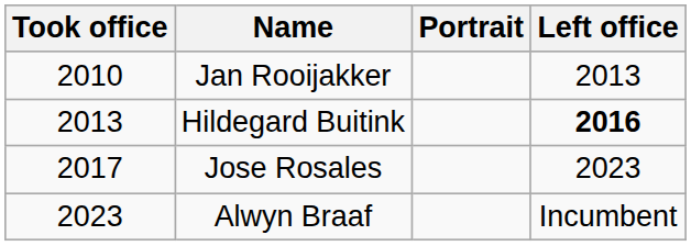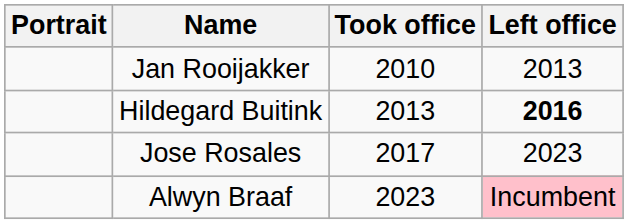 <table class="wikitable sortable" style="text-align: center;">
 <tr>
+<th>Portrait</th>
+<th>Name</th>
 <th>Took office</th>
-<th>Name</th>
-<th>Portrait</th>
 <th>Left office</th>
 </tr>
 <tr>
+<td></td>
+<td>Jan Rooijakker</td>
 <td>2010</td>
-<td>Jan Rooijakker</td>
-<td></td>
 <td>2013</td>
 </tr>
 <tr>
+<td></td>
+<td>Hildegard Buitink</td>
 <td>2013</td>
-<td>Hildegard Buitink</td>
-<td></td>
 <td><strong>2016</strong></td>
 </tr>
 <tr>
+<td></td>
+<td>Jose Rosales</td>
 <td>2017</td>
-<td>Jose Rosales</td>
-<td></td>
 <td>2023</td>
 </tr>
 <tr>
+<td></td>
+<td>Alwyn Braaf</td>
 <td>2023</td>
-<td>Alwyn Braaf</td>
-<td></td>
-<td>Incumbent</td>
+<td style="background: pink;">Incumbent</td>
 </tr>
 </table>
